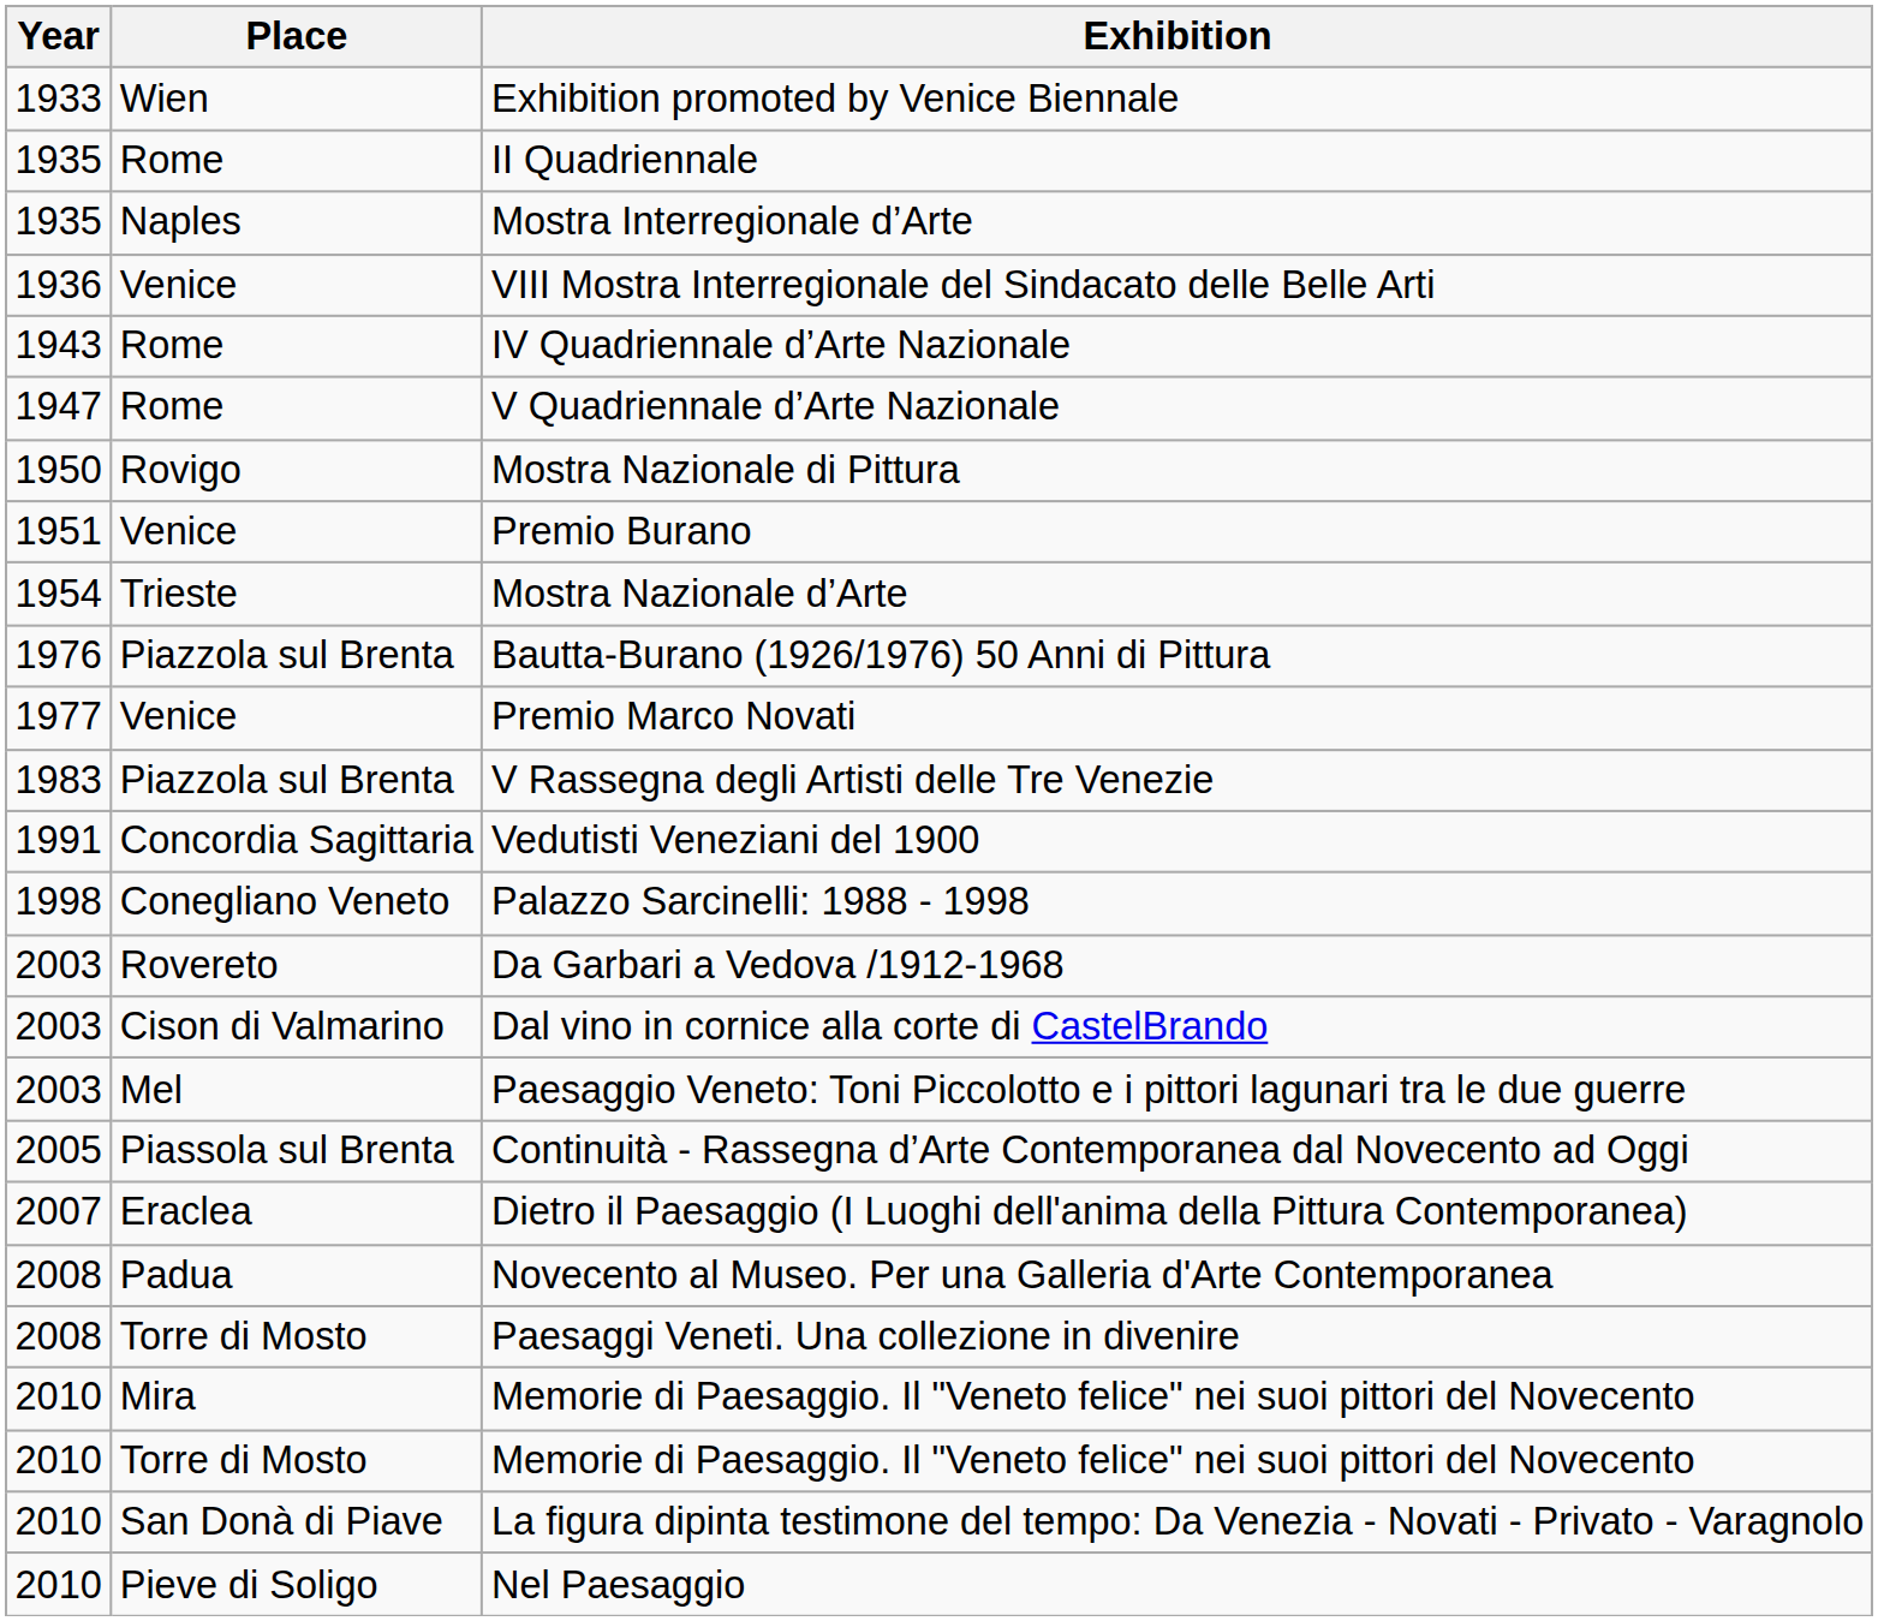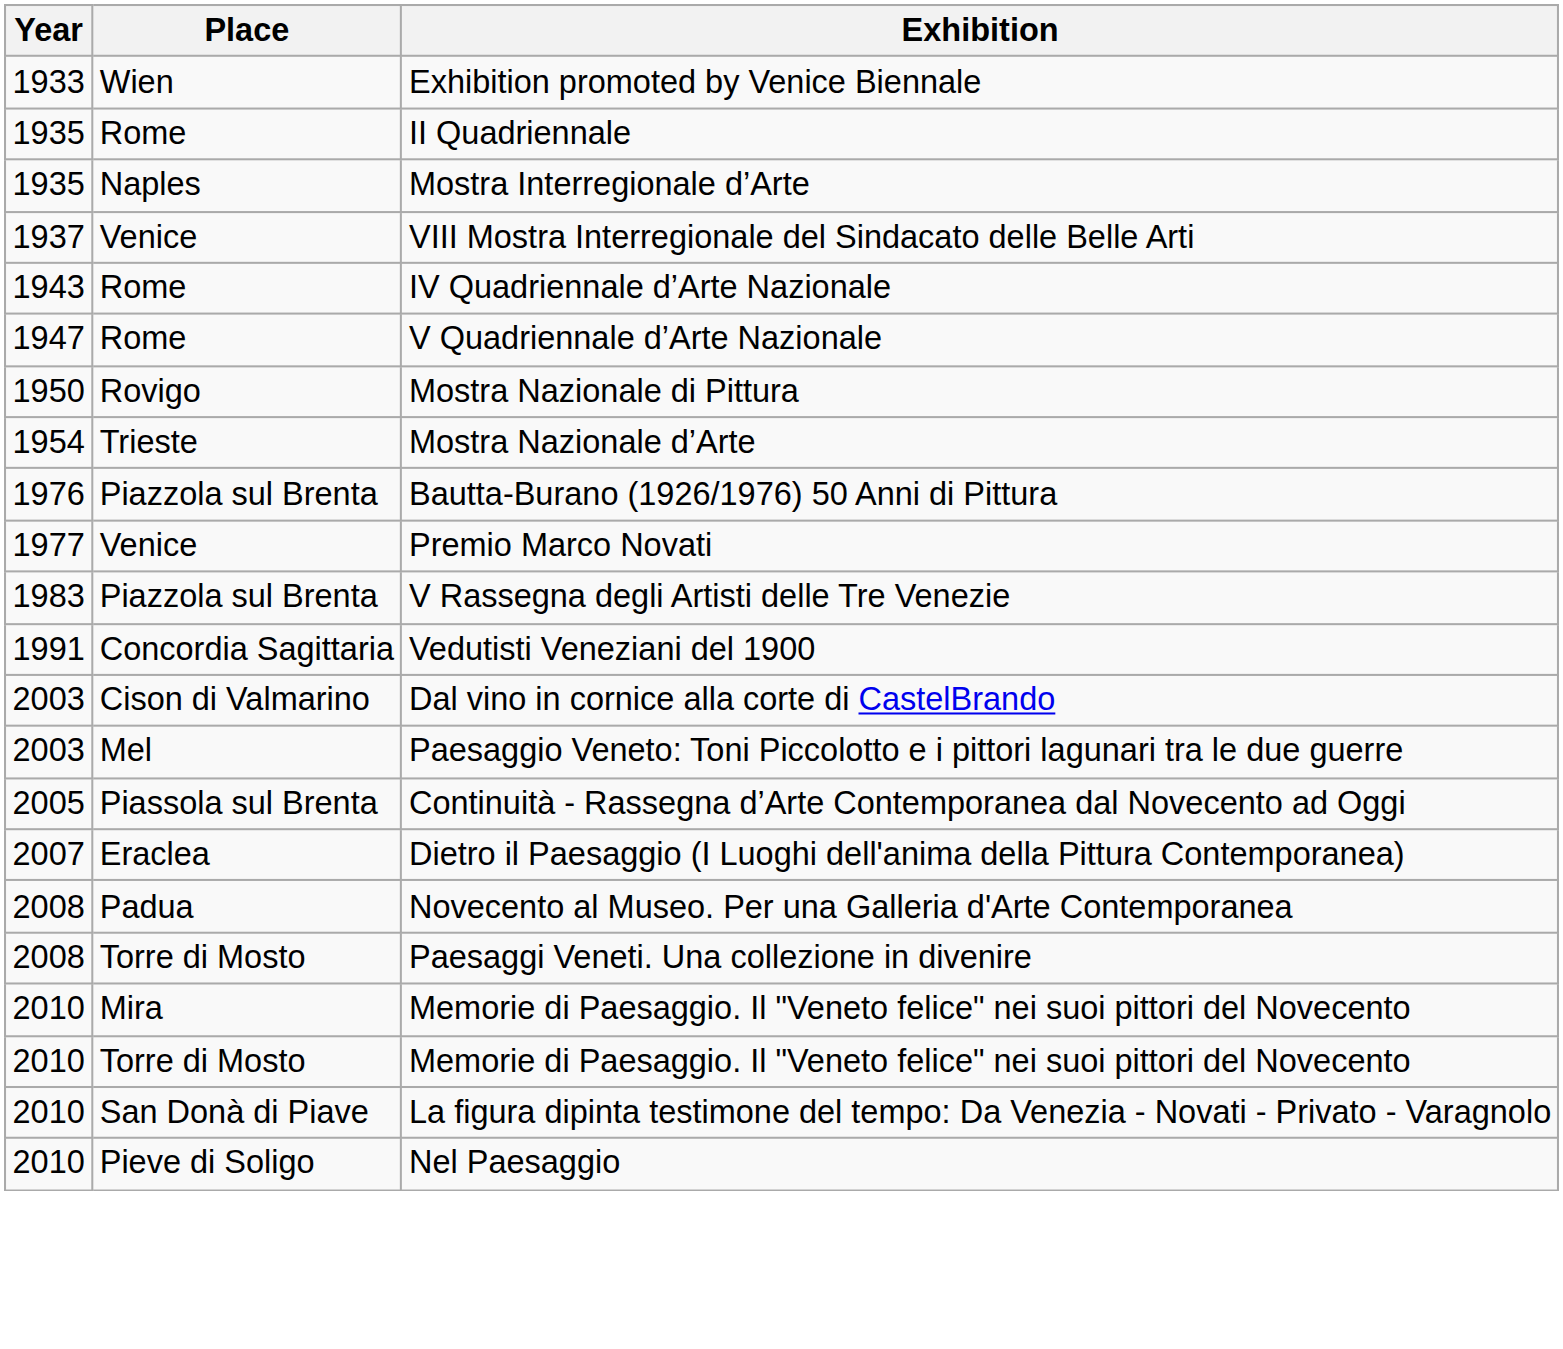 <table class="wikitable sortable" border="1">
 <tr>
 <th scope="col">Year</th>
 <th scope="col">Place</th>
 <th scope="col">Exhibition</th>
 </tr>
 <tr>
 <td>1933</td>
 <td>Wien</td>
 <td>Exhibition promoted by Venice Biennale</td>
 </tr>
 <tr>
 <td>1935</td>
 <td>Rome</td>
 <td>II Quadriennale</td>
 </tr>
 <tr>
 <td>1935</td>
 <td>Naples</td>
 <td>Mostra Interregionale d’Arte</td>
 </tr>
 <tr>
-<td>1936</td>
+<td>1937</td>
 <td>Venice</td>
 <td>VIII Mostra Interregionale del Sindacato delle Belle Arti</td>
 </tr>
 <tr>
 <td>1943</td>
 <td>Rome</td>
 <td>IV Quadriennale d’Arte Nazionale</td>
 </tr>
 <tr>
 <td>1947</td>
 <td>Rome</td>
 <td>V Quadriennale d’Arte Nazionale</td>
 </tr>
 <tr>
 <td>1950</td>
 <td>Rovigo</td>
 <td>Mostra Nazionale di Pittura</td>
-</tr>
-<tr>
-<td>1951</td>
-<td>Venice</td>
-<td>Premio Burano</td>
 </tr>
 <tr>
 <td>1954</td>
 <td>Trieste</td>
 <td>Mostra Nazionale d’Arte</td>
 </tr>
 <tr>
 <td>1976</td>
 <td>Piazzola sul Brenta</td>
 <td>Bautta-Burano (1926/1976) 50 Anni di Pittura</td>
 </tr>
 <tr>
 <td>1977</td>
 <td>Venice</td>
 <td>Premio Marco Novati</td>
 </tr>
 <tr>
 <td>1983</td>
 <td>Piazzola sul Brenta</td>
 <td>V Rassegna degli Artisti delle Tre Venezie</td>
 </tr>
 <tr>
 <td>1991</td>
 <td>Concordia Sagittaria</td>
 <td>Vedutisti Veneziani del 1900</td>
-</tr>
-<tr>
-<td>1998</td>
-<td>Conegliano Veneto</td>
-<td>Palazzo Sarcinelli: 1988 - 1998</td>
-</tr>
-<tr>
-<td>2003</td>
-<td>Rovereto</td>
-<td>Da Garbari a Vedova /1912-1968</td>
 </tr>
 <tr>
 <td>2003</td>
 <td>Cison di Valmarino</td>
 <td>Dal vino in cornice alla corte di <a href='#'>CastelBrando</a></td>
 </tr>
 <tr>
 <td>2003</td>
 <td>Mel</td>
 <td>Paesaggio Veneto: Toni Piccolotto e i pittori lagunari tra le due guerre</td>
 </tr>
 <tr>
 <td>2005</td>
 <td>Piassola sul Brenta</td>
 <td>Continuità - Rassegna d’Arte Contemporanea dal Novecento ad Oggi</td>
 </tr>
 <tr>
 <td>2007</td>
 <td>Eraclea</td>
 <td>Dietro il Paesaggio (I Luoghi dell'anima della Pittura Contemporanea)</td>
 </tr>
 <tr>
 <td>2008</td>
 <td>Padua</td>
 <td>Novecento al Museo. Per una Galleria d'Arte Contemporanea</td>
 </tr>
 <tr>
 <td>2008</td>
 <td>Torre di Mosto</td>
 <td>Paesaggi Veneti. Una collezione in divenire</td>
 </tr>
 <tr>
 <td>2010</td>
 <td>Mira</td>
 <td>Memorie di Paesaggio. Il "Veneto felice" nei suoi pittori del Novecento</td>
 </tr>
 <tr>
 <td>2010</td>
 <td>Torre di Mosto</td>
 <td>Memorie di Paesaggio. Il "Veneto felice" nei suoi pittori del Novecento</td>
 </tr>
 <tr>
 <td>2010</td>
 <td>San Donà di Piave</td>
 <td>La figura dipinta testimone del tempo: Da Venezia - Novati - Privato - Varagnolo</td>
 </tr>
 <tr>
 <td>2010</td>
 <td>Pieve di Soligo</td>
 <td>Nel Paesaggio</td>
 </tr>
 </table>
